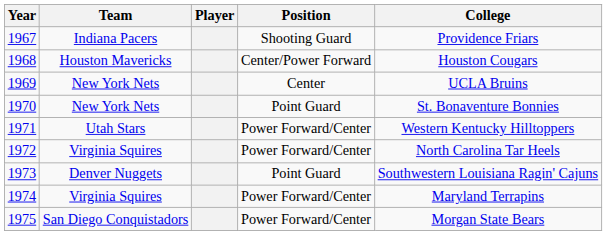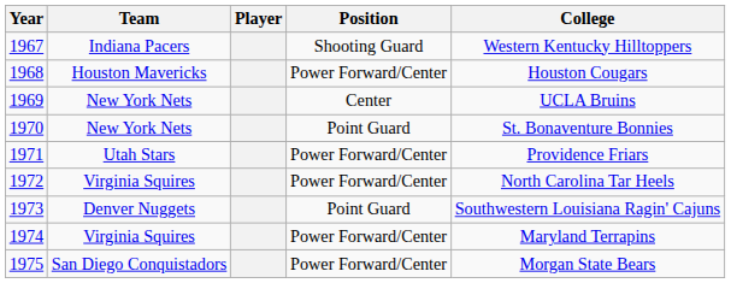 <table class="wikitable sortable plainrowheaders" style="text-align:center">
 <tr>
 <th scope="col">Year</th>
 <th scope="col">Team</th>
 <th scope="col">Player</th>
 <th scope="col">Position</th>
 <th scope="col">College</th>
 </tr>
 <tr>
 <td><a href='#'>1967</a></td>
 <td><a href='#'>Indiana Pacers</a></td>
 <th scope="row" style="text-align:center"></th>
 <td>Shooting Guard</td>
-<td><a href='#'>Providence Friars</a></td>
+<td><a href='#'>Western Kentucky Hilltoppers</a></td>
 </tr>
 <tr>
 <td><a href='#'>1968</a></td>
 <td><a href='#'>Houston Mavericks</a></td>
 <th scope="row" style="text-align:center"></th>
-<td>Center/Power Forward</td>
+<td>Power Forward/Center</td>
 <td><a href='#'>Houston Cougars</a></td>
 </tr>
 <tr>
 <td><a href='#'>1969</a></td>
 <td><a href='#'>New York Nets</a></td>
 <th scope="row" style="text-align:center"></th>
 <td>Center</td>
 <td><a href='#'>UCLA Bruins</a></td>
 </tr>
 <tr>
 <td><a href='#'>1970</a></td>
 <td><a href='#'>New York Nets</a></td>
 <th scope="row" style="text-align:center"></th>
 <td>Point Guard</td>
 <td><a href='#'>St. Bonaventure Bonnies</a></td>
 </tr>
 <tr>
 <td><a href='#'>1971</a></td>
 <td><a href='#'>Utah Stars</a></td>
 <th scope="row" style="text-align:center"></th>
 <td>Power Forward/Center</td>
-<td><a href='#'>Western Kentucky Hilltoppers</a></td>
+<td><a href='#'>Providence Friars</a></td>
 </tr>
 <tr>
 <td><a href='#'>1972</a></td>
 <td><a href='#'>Virginia Squires</a></td>
 <th scope="row" style="text-align:center"></th>
 <td>Power Forward/Center</td>
 <td><a href='#'>North Carolina Tar Heels</a></td>
 </tr>
 <tr>
 <td><a href='#'>1973</a></td>
 <td><a href='#'>Denver Nuggets</a></td>
 <th scope="row" style="text-align:center"></th>
 <td>Point Guard</td>
 <td><a href='#'>Southwestern Louisiana Ragin' Cajuns</a></td>
 </tr>
 <tr>
 <td><a href='#'>1974</a></td>
 <td><a href='#'>Virginia Squires</a></td>
 <th scope="row" style="text-align:center"></th>
 <td>Power Forward/Center</td>
 <td><a href='#'>Maryland Terrapins</a></td>
 </tr>
 <tr>
 <td><a href='#'>1975</a></td>
 <td><a href='#'>San Diego Conquistadors</a></td>
 <th scope="row" style="text-align:center"></th>
 <td>Power Forward/Center</td>
 <td><a href='#'>Morgan State Bears</a></td>
 </tr>
 </table>
